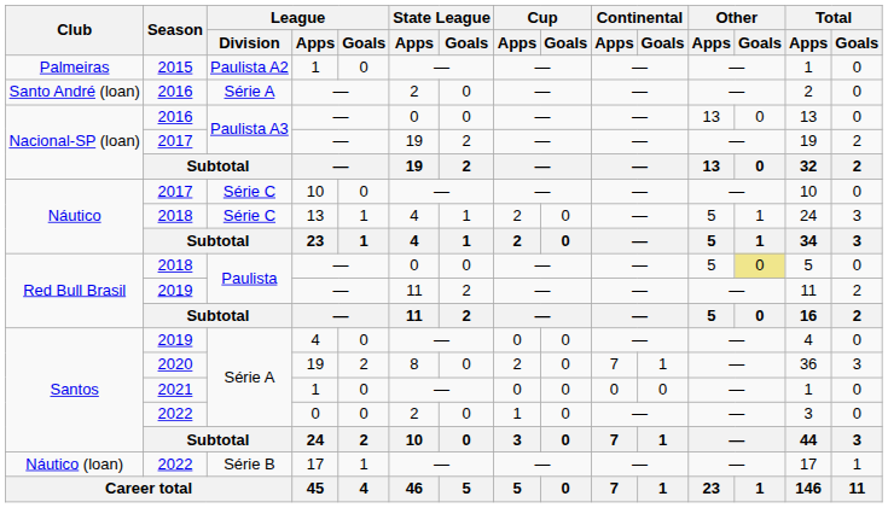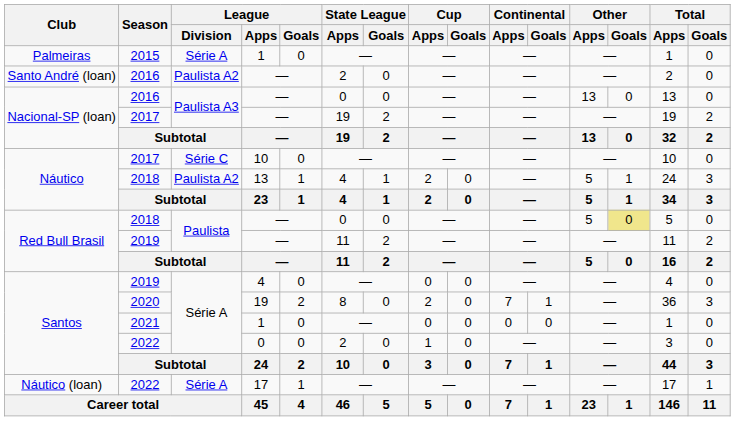 <table class="wikitable" style="text-align: center;">
 <tr>
 <th rowspan="2">Club</th>
 <th rowspan="2">Season</th>
 <th colspan="3">League</th>
 <th colspan="2">State League</th>
 <th colspan="2">Cup</th>
 <th colspan="2">Continental</th>
 <th colspan="2">Other</th>
 <th colspan="2">Total</th>
 </tr>
 <tr>
 <th>Division</th>
 <th>Apps</th>
 <th>Goals</th>
 <th>Apps</th>
 <th>Goals</th>
 <th>Apps</th>
 <th>Goals</th>
 <th>Apps</th>
 <th>Goals</th>
 <th>Apps</th>
 <th>Goals</th>
 <th>Apps</th>
 <th>Goals</th>
 </tr>
 <tr>
 <td align="center"><a href='#'>Palmeiras</a></td>
 <td><a href='#'>2015</a></td>
-<td><a href='#'>Paulista A2</a></td>
+<td><a href='#'>Série A</a></td>
 <td>1</td>
 <td>0</td>
 <td colspan="2">—</td>
 <td colspan="2">—</td>
 <td colspan="2">—</td>
 <td colspan="2">—</td>
 <td>1</td>
 <td>0</td>
 </tr>
 <tr>
 <td align="center"><a href='#'>Santo André</a> (loan)</td>
 <td><a href='#'>2016</a></td>
-<td><a href='#'>Série A</a></td>
+<td><a href='#'>Paulista A2</a></td>
 <td colspan="2">—</td>
 <td>2</td>
 <td>0</td>
 <td colspan="2">—</td>
 <td colspan="2">—</td>
 <td colspan="2">—</td>
 <td>2</td>
 <td>0</td>
 </tr>
 <tr>
 <td rowspan=3 align="center"><a href='#'>Nacional-SP</a> (loan)</td>
 <td><a href='#'>2016</a></td>
 <td rowspan=2><a href='#'>Paulista A3</a></td>
 <td colspan="2">—</td>
 <td>0</td>
 <td>0</td>
 <td colspan="2">—</td>
 <td colspan="2">—</td>
 <td>13</td>
 <td>0</td>
 <td>13</td>
 <td>0</td>
 </tr>
 <tr>
 <td><a href='#'>2017</a></td>
 <td colspan="2">—</td>
 <td>19</td>
 <td>2</td>
 <td colspan="2">—</td>
 <td colspan="2">—</td>
 <td colspan="2">—</td>
 <td>19</td>
 <td>2</td>
 </tr>
 <tr>
 <th colspan="2">Subtotal</th>
 <th colspan="2">—</th>
 <th>19</th>
 <th>2</th>
 <th colspan="2">—</th>
 <th colspan="2">—</th>
 <th>13</th>
 <th>0</th>
 <th>32</th>
 <th>2</th>
 </tr>
 <tr>
 <td rowspan=3 align="center"><a href='#'>Náutico</a></td>
 <td><a href='#'>2017</a></td>
 <td><a href='#'>Série C</a></td>
 <td>10</td>
 <td>0</td>
 <td colspan="2">—</td>
 <td colspan="2">—</td>
 <td colspan="2">—</td>
 <td colspan="2">—</td>
 <td>10</td>
 <td>0</td>
 </tr>
 <tr>
 <td><a href='#'>2018</a></td>
-<td><a href='#'>Série C</a></td>
+<td><a href='#'>Paulista A2</a></td>
 <td>13</td>
 <td>1</td>
 <td>4</td>
 <td>1</td>
 <td>2</td>
 <td>0</td>
 <td colspan="2">—</td>
 <td>5</td>
 <td>1</td>
 <td>24</td>
 <td>3</td>
 </tr>
 <tr>
 <th colspan="2">Subtotal</th>
 <th>23</th>
 <th>1</th>
 <th>4</th>
 <th>1</th>
 <th>2</th>
 <th>0</th>
 <th colspan="2">—</th>
 <th>5</th>
 <th>1</th>
 <th>34</th>
 <th>3</th>
 </tr>
 <tr>
 <td rowspan=3 align="center"><a href='#'>Red Bull Brasil</a></td>
 <td><a href='#'>2018</a></td>
 <td rowspan=2><a href='#'>Paulista</a></td>
 <td colspan="2">—</td>
 <td>0</td>
 <td>0</td>
 <td colspan="2">—</td>
 <td colspan="2">—</td>
 <td>5</td>
 <td style="background: khaki;">0</td>
 <td>5</td>
 <td>0</td>
 </tr>
 <tr>
 <td><a href='#'>2019</a></td>
 <td colspan="2">—</td>
 <td>11</td>
 <td>2</td>
 <td colspan="2">—</td>
 <td colspan="2">—</td>
 <td colspan="2">—</td>
 <td>11</td>
 <td>2</td>
 </tr>
 <tr>
 <th colspan="2">Subtotal</th>
 <th colspan="2">—</th>
 <th>11</th>
 <th>2</th>
 <th colspan="2">—</th>
 <th colspan="2">—</th>
 <th>5</th>
 <th>0</th>
 <th>16</th>
 <th>2</th>
 </tr>
 <tr>
 <td rowspan="5" align="center"><a href='#'>Santos</a></td>
 <td><a href='#'>2019</a></td>
 <td rowspan="4">Série A</td>
 <td>4</td>
 <td>0</td>
 <td colspan="2">—</td>
 <td>0</td>
 <td>0</td>
 <td colspan="2">—</td>
 <td colspan="2">—</td>
 <td>4</td>
 <td>0</td>
 </tr>
 <tr>
 <td><a href='#'>2020</a></td>
 <td>19</td>
 <td>2</td>
 <td>8</td>
 <td>0</td>
 <td>2</td>
 <td>0</td>
 <td>7</td>
 <td>1</td>
 <td colspan="2">—</td>
 <td>36</td>
 <td>3</td>
 </tr>
 <tr>
 <td><a href='#'>2021</a></td>
 <td>1</td>
 <td>0</td>
 <td colspan="2">—</td>
 <td>0</td>
 <td>0</td>
 <td>0</td>
 <td>0</td>
 <td colspan="2">—</td>
 <td>1</td>
 <td>0</td>
 </tr>
 <tr>
 <td><a href='#'>2022</a></td>
 <td>0</td>
 <td>0</td>
 <td>2</td>
 <td>0</td>
 <td>1</td>
 <td>0</td>
 <td colspan="2">—</td>
 <td colspan="2">—</td>
 <td>3</td>
 <td>0</td>
 </tr>
 <tr>
 <th colspan="2">Subtotal</th>
 <th>24</th>
 <th>2</th>
 <th>10</th>
 <th>0</th>
 <th>3</th>
 <th>0</th>
 <th>7</th>
 <th>1</th>
 <th colspan="2">—</th>
 <th>44</th>
 <th>3</th>
 </tr>
 <tr>
 <td align="center"><a href='#'>Náutico</a> (loan)</td>
 <td><a href='#'>2022</a></td>
-<td>Série B</td>
+<td><a href='#'>Série A</a></td>
 <td>17</td>
 <td>1</td>
 <td colspan="2">—</td>
 <td colspan="2">—</td>
 <td colspan="2">—</td>
 <td colspan="2">—</td>
 <td>17</td>
 <td>1</td>
 </tr>
 <tr>
 <th colspan="3"><strong>Career total</strong></th>
 <th>45</th>
 <th>4</th>
 <th>46</th>
 <th>5</th>
 <th>5</th>
 <th>0</th>
 <th>7</th>
 <th>1</th>
 <th>23</th>
 <th>1</th>
 <th>146</th>
 <th>11</th>
 </tr>
 </table>
